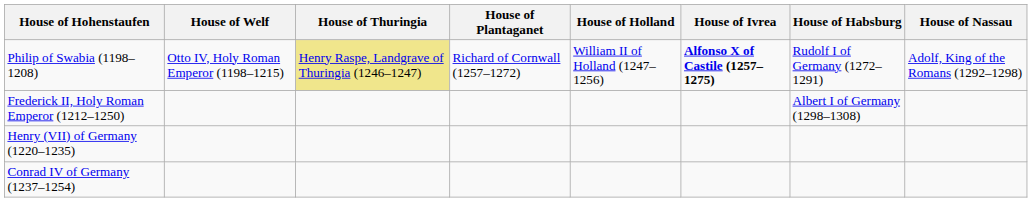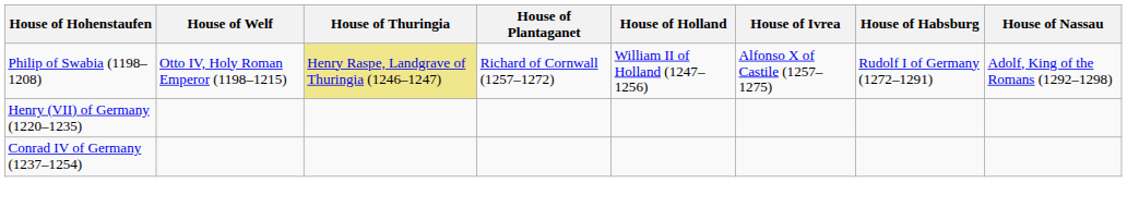 <table class="wikitable">
 <tr>
 <th>House of Hohenstaufen</th>
 <th>House of Welf</th>
 <th>House of Thuringia</th>
 <th>House of Plantaganet</th>
 <th>House of Holland</th>
 <th>House of Ivrea</th>
 <th>House of Habsburg</th>
 <th>House of Nassau</th>
 </tr>
 <tr>
 <td><a href='#'>Philip of Swabia</a> (1198–1208)</td>
 <td><a href='#'>Otto IV, Holy Roman Emperor</a> (1198–1215)</td>
 <td style="background: khaki;"><a href='#'>Henry Raspe, Landgrave of Thuringia</a> (1246–1247)</td>
 <td><a href='#'>Richard of Cornwall</a> (1257–1272)</td>
 <td><a href='#'>William II of Holland</a> (1247–1256)</td>
-<td><strong><a href='#'>Alfonso X of Castile</a> (1257–1275)</strong></td>
+<td><a href='#'>Alfonso X of Castile</a> (1257–1275)</td>
 <td><a href='#'>Rudolf I of Germany</a> (1272–1291)</td>
 <td><a href='#'>Adolf, King of the Romans</a> (1292–1298)</td>
-</tr>
-<tr>
-<td><a href='#'>Frederick II, Holy Roman Emperor</a> (1212–1250)</td>
-<td></td>
-<td></td>
-<td></td>
-<td></td>
-<td></td>
-<td><a href='#'>Albert I of Germany</a> (1298–1308)</td>
-<td></td>
 </tr>
 <tr>
 <td><a href='#'>Henry (VII) of Germany</a> (1220–1235)</td>
 <td></td>
 <td></td>
 <td></td>
 <td></td>
 <td></td>
 <td></td>
 <td></td>
 </tr>
 <tr>
 <td><a href='#'>Conrad IV of Germany</a> (1237–1254)</td>
 <td></td>
 <td></td>
 <td></td>
 <td></td>
 <td></td>
 <td></td>
 <td></td>
 </tr>
 </table>
